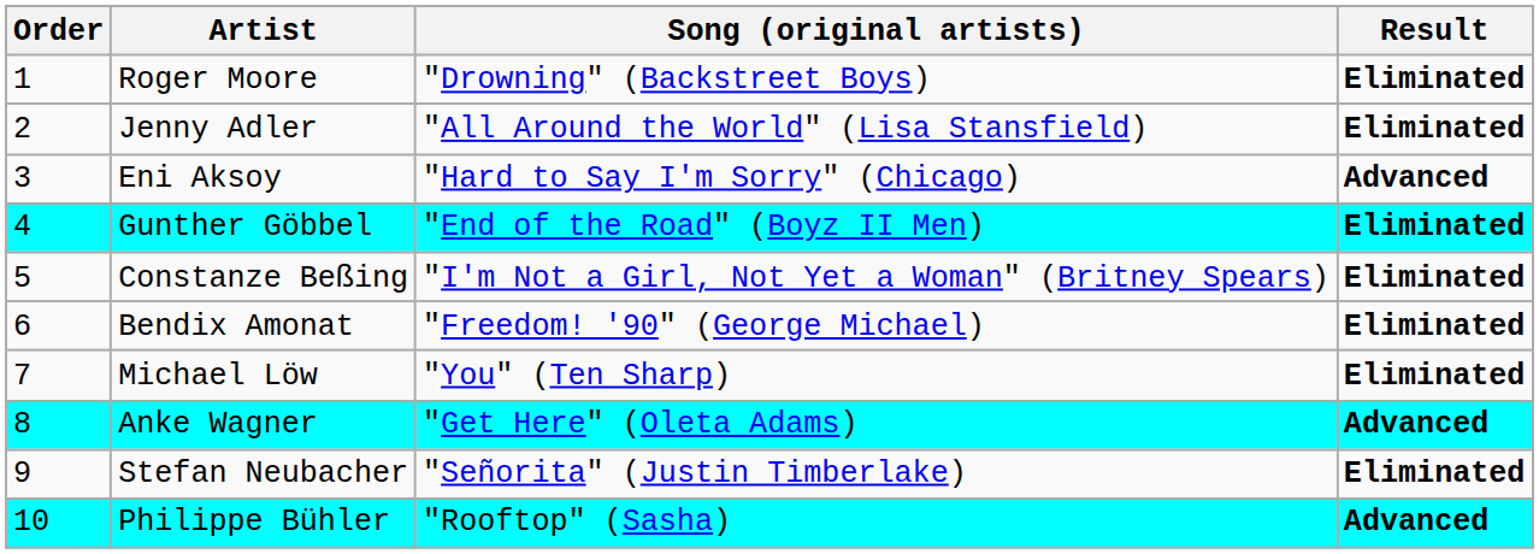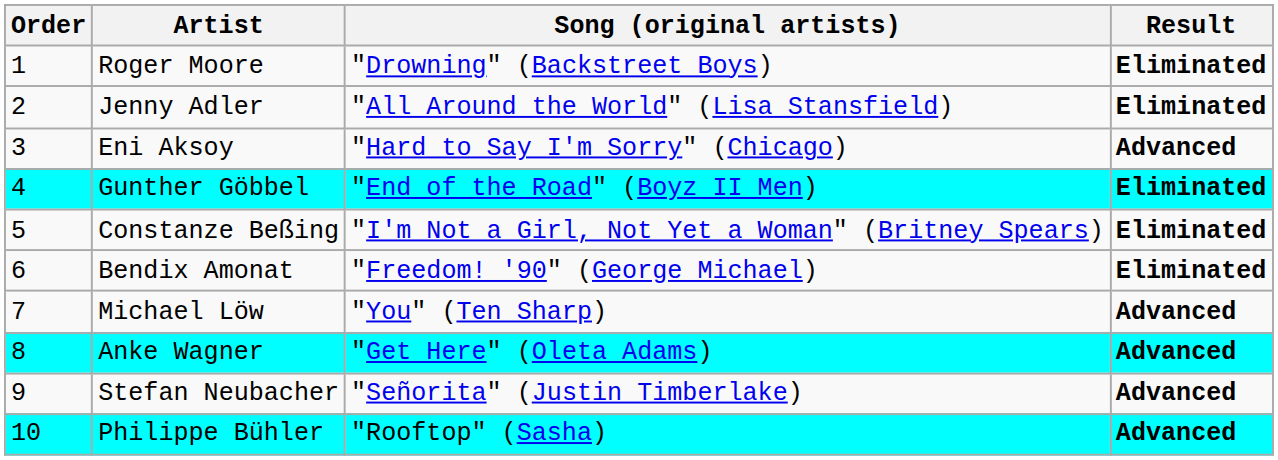 <table class=wikitable>
 <tr>
 <th>Order</th>
 <th>Artist</th>
 <th>Song (original artists)</th>
 <th>Result</th>
 </tr>
 <tr>
 <td>1</td>
 <td>Roger Moore</td>
 <td>"<a href='#'>Drowning</a>" (<a href='#'>Backstreet Boys</a>)</td>
 <td><strong>Eliminated</strong></td>
 </tr>
 <tr>
 <td>2</td>
 <td>Jenny Adler</td>
 <td>"<a href='#'>All Around the World</a>" (<a href='#'>Lisa Stansfield</a>)</td>
 <td><strong>Eliminated</strong></td>
 </tr>
 <tr>
 <td>3</td>
 <td>Eni Aksoy</td>
 <td>"<a href='#'>Hard to Say I'm Sorry</a>" (<a href='#'>Chicago</a>)</td>
 <td><strong>Advanced</strong></td>
 </tr>
 <tr style="background:cyan;">
 <td>4</td>
 <td>Gunther Göbbel</td>
 <td>"<a href='#'>End of the Road</a>" (<a href='#'>Boyz II Men</a>)</td>
 <td><strong>Eliminated</strong></td>
 </tr>
 <tr>
 <td>5</td>
 <td>Constanze Beßing</td>
 <td>"<a href='#'>I'm Not a Girl, Not Yet a Woman</a>" (<a href='#'>Britney Spears</a>)</td>
 <td><strong>Eliminated</strong></td>
 </tr>
 <tr>
 <td>6</td>
 <td>Bendix Amonat</td>
 <td>"<a href='#'>Freedom! '90</a>" (<a href='#'>George Michael</a>)</td>
 <td><strong>Eliminated</strong></td>
 </tr>
 <tr>
 <td>7</td>
 <td>Michael Löw</td>
 <td>"<a href='#'>You</a>" (<a href='#'>Ten Sharp</a>)</td>
-<td><strong>Eliminated</strong></td>
+<td><strong>Advanced</strong></td>
 </tr>
 <tr style="background:cyan;">
 <td>8</td>
 <td>Anke Wagner</td>
 <td>"<a href='#'>Get Here</a>" (<a href='#'>Oleta Adams</a>)</td>
 <td><strong>Advanced</strong></td>
 </tr>
 <tr>
 <td>9</td>
 <td>Stefan Neubacher</td>
 <td>"<a href='#'>Señorita</a>" (<a href='#'>Justin Timberlake</a>)</td>
-<td><strong>Eliminated</strong></td>
+<td><strong>Advanced</strong></td>
 </tr>
 <tr style="background:cyan;">
 <td>10</td>
 <td>Philippe Bühler</td>
 <td>"Rooftop" (<a href='#'>Sasha</a>)</td>
 <td><strong>Advanced</strong></td>
 </tr>
 </table>
